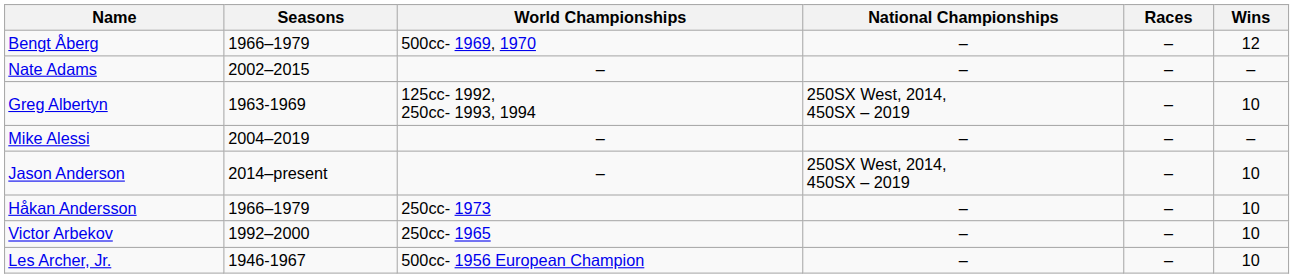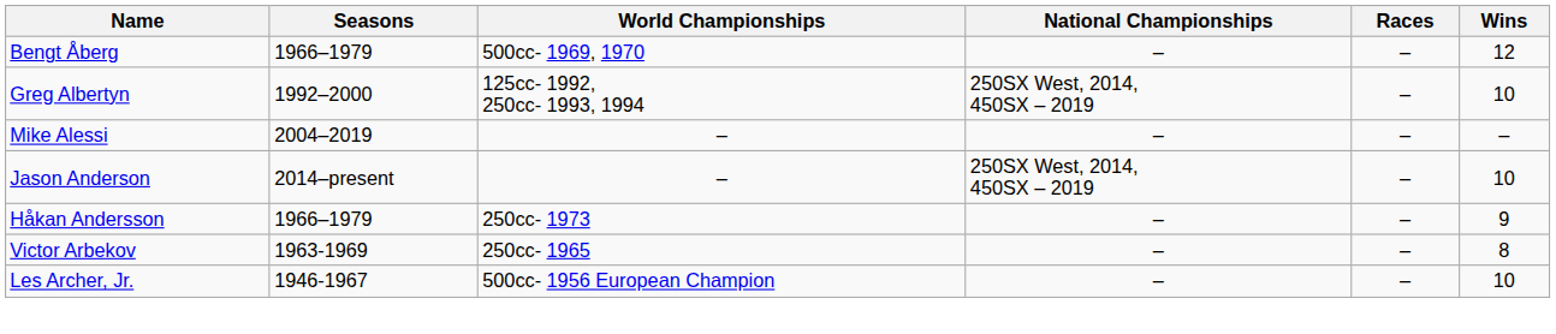 <table class="sort wikitable sortable" style="font-size:95%;" width=95%>
 <tr>
 <th>Name</th>
 <th>Seasons</th>
 <th>World Championships</th>
 <th>National Championships</th>
 <th>Races</th>
 <th>Wins</th>
 </tr>
 <tr>
 <td> <a href='#'>Bengt Åberg</a></td>
 <td>1966–1979</td>
 <td>500cc- <a href='#'>1969</a>, <a href='#'>1970</a></td>
 <td align="center">–</td>
 <td align="center">–</td>
 <td align="center">12</td>
 </tr>
 <tr>
-<td> <a href='#'>Nate Adams</a></td>
-<td>2002–2015</td>
-<td align="center">–</td>
-<td align="center">–</td>
-<td align="center">–</td>
-<td align="center">–</td>
-</tr>
-<tr>
 <td> <a href='#'>Greg Albertyn</a></td>
-<td>1963-1969</td>
+<td>1992–2000</td>
 <td>125cc- 1992,<br>250cc- 1993, 1994</td>
 <td>250SX West, 2014,<br>450SX – 2019</td>
 <td align="center">–</td>
 <td align="center">10</td>
 </tr>
 <tr>
 <td> <a href='#'>Mike Alessi</a></td>
 <td>2004–2019</td>
 <td align="center">–</td>
 <td align="center">–</td>
 <td align="center">–</td>
 <td align="center">–</td>
 </tr>
 <tr>
 <td> <a href='#'>Jason Anderson</a></td>
 <td>2014–present</td>
 <td align="center">–</td>
 <td>250SX West, 2014,<br>450SX – 2019</td>
 <td align="center">–</td>
 <td align="center">10</td>
 </tr>
 <tr>
 <td> <a href='#'>Håkan Andersson</a></td>
 <td>1966–1979</td>
 <td>250cc- <a href='#'>1973</a></td>
 <td align="center">–</td>
 <td align="center">–</td>
-<td align="center">10</td>
+<td align="center">9</td>
 </tr>
 <tr>
 <td> <a href='#'>Victor Arbekov</a></td>
-<td>1992–2000</td>
+<td>1963-1969</td>
 <td>250cc- <a href='#'>1965</a></td>
 <td align="center">–</td>
 <td align="center">–</td>
-<td align="center">10</td>
+<td align="center">8</td>
 </tr>
 <tr>
 <td> <a href='#'>Les Archer, Jr.</a></td>
 <td>1946-1967</td>
 <td>500cc- <a href='#'>1956 European Champion</a></td>
 <td align="center">–</td>
 <td align="center">–</td>
 <td align="center">10</td>
 </tr>
 </table>
